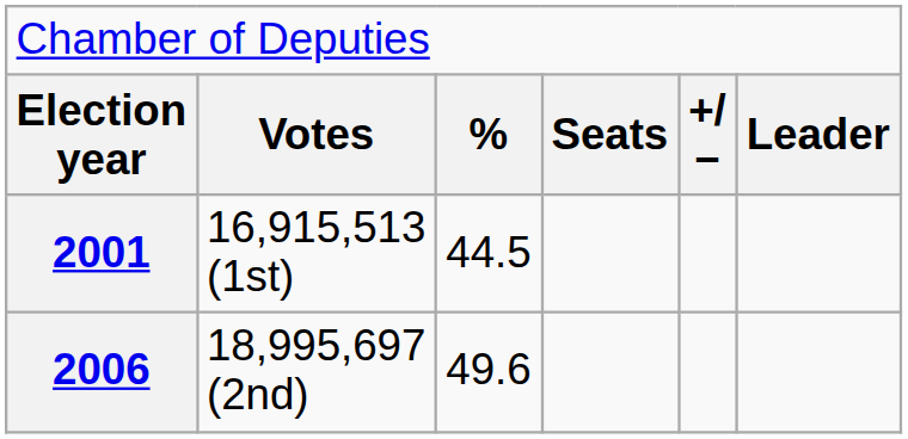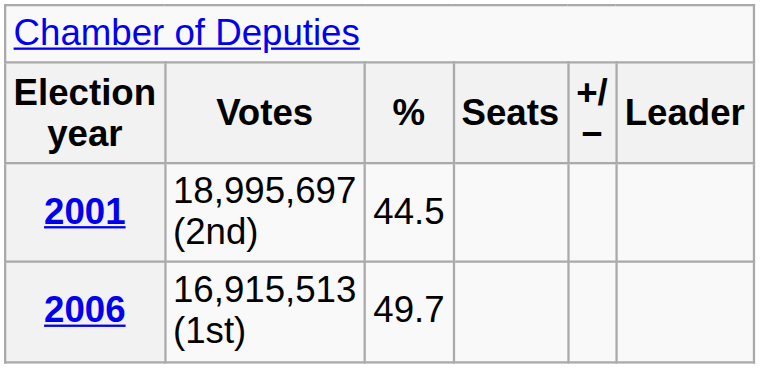 <table class=wikitable style="width:50%; border:1px #AAAAFF solid">
 <tr>
 <td colspan=6><a href='#'>Chamber of Deputies</a></td>
 </tr>
 <tr>
 <th width=13%>Election year</th>
 <th width=16%>Votes</th>
 <th width=6%>%</th>
 <th width=1%>Seats</th>
 <th width=8%>+/−</th>
 <th width=19%>Leader</th>
 </tr>
 <tr>
 <th><a href='#'>2001</a></th>
-<td>16,915,513 (1st)</td>
+<td>18,995,697 (2nd)</td>
 <td>44.5</td>
 <td></td>
 <td></td>
 <td></td>
 </tr>
 <tr>
 <th><a href='#'>2006</a></th>
-<td>18,995,697 (2nd)</td>
-<td>49.6</td>
+<td>16,915,513 (1st)</td>
+<td>49.7</td>
 <td></td>
 <td></td>
 <td></td>
 </tr>
 </table>
